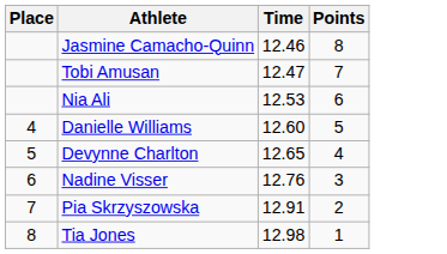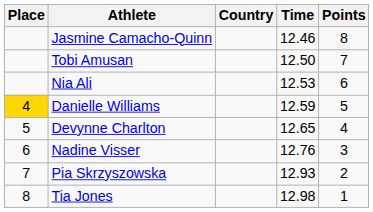 <table class="wikitable">
 <tr>
 <th>Place</th>
 <th>Athlete</th>
+<th>Country</th>
 <th>Time</th>
 <th>Points</th>
 </tr>
 <tr>
 <td align=center></td>
 <td><a href='#'>Jasmine Camacho-Quinn</a></td>
+<td></td>
 <td>12.46</td>
 <td align=center>8</td>
 </tr>
 <tr>
 <td align=center></td>
 <td><a href='#'>Tobi Amusan</a></td>
-<td>12.47</td>
+<td></td>
+<td>12.50</td>
 <td align=center>7</td>
 </tr>
 <tr>
 <td align=center></td>
 <td><a href='#'>Nia Ali</a></td>
+<td></td>
 <td>12.53</td>
 <td align=center>6</td>
 </tr>
 <tr>
-<td align=center>4</td>
+<td align=center style="background: gold;">4</td>
 <td><a href='#'>Danielle Williams</a></td>
-<td>12.60</td>
+<td></td>
+<td>12.59</td>
 <td align=center>5</td>
 </tr>
 <tr>
 <td align=center>5</td>
 <td><a href='#'>Devynne Charlton</a></td>
+<td></td>
 <td>12.65</td>
 <td align=center>4</td>
 </tr>
 <tr>
 <td align=center>6</td>
 <td><a href='#'>Nadine Visser</a></td>
+<td></td>
 <td>12.76</td>
 <td align=center>3</td>
 </tr>
 <tr>
 <td align=center>7</td>
 <td><a href='#'>Pia Skrzyszowska</a></td>
-<td>12.91</td>
+<td></td>
+<td>12.93</td>
 <td align=center>2</td>
 </tr>
 <tr>
 <td align=center>8</td>
 <td><a href='#'>Tia Jones</a></td>
+<td></td>
 <td>12.98</td>
 <td align=center>1</td>
 </tr>
 </table>
